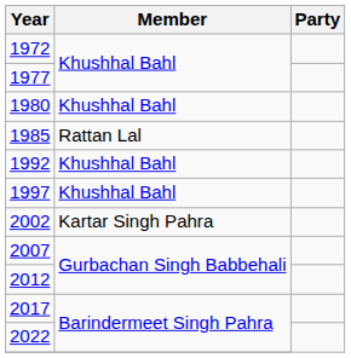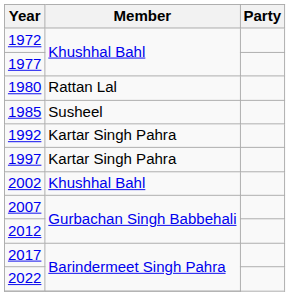 <table class="wikitable sortable">
 <tr>
 <th>Year</th>
 <th>Member</th>
 <th colspan="2">Party</th>
 </tr>
 <tr>
 <td><a href='#'>1972</a></td>
 <td rowspan=2><a href='#'>Khushhal Bahl</a></td>
 <td></td>
 </tr>
 <tr>
 <td><a href='#'>1977</a></td>
 </tr>
 <tr>
 <td><a href='#'>1980</a></td>
-<td><a href='#'>Khushhal Bahl</a></td>
+<td>Rattan Lal</td>
 <td></td>
 </tr>
 <tr>
 <td><a href='#'>1985</a></td>
-<td>Rattan Lal</td>
+<td>Susheel</td>
 <td></td>
 </tr>
 <tr>
 <td><a href='#'>1992</a></td>
-<td><a href='#'>Khushhal Bahl</a></td>
+<td>Kartar Singh Pahra</td>
 <td></td>
 </tr>
 <tr>
 <td><a href='#'>1997</a></td>
-<td><a href='#'>Khushhal Bahl</a></td>
+<td>Kartar Singh Pahra</td>
 <td></td>
 </tr>
 <tr>
 <td><a href='#'>2002</a></td>
-<td>Kartar Singh Pahra</td>
+<td><a href='#'>Khushhal Bahl</a></td>
 <td></td>
 </tr>
 <tr>
 <td><a href='#'>2007</a></td>
 <td rowspan=2><a href='#'>Gurbachan Singh Babbehali</a></td>
 <td></td>
 </tr>
 <tr>
 <td><a href='#'>2012</a></td>
 </tr>
 <tr>
 <td><a href='#'>2017</a></td>
 <td rowspan=2><a href='#'>Barindermeet Singh Pahra</a></td>
 <td></td>
 </tr>
 <tr>
 <td><a href='#'>2022</a></td>
 </tr>
 <tr>
 </tr>
 </table>
